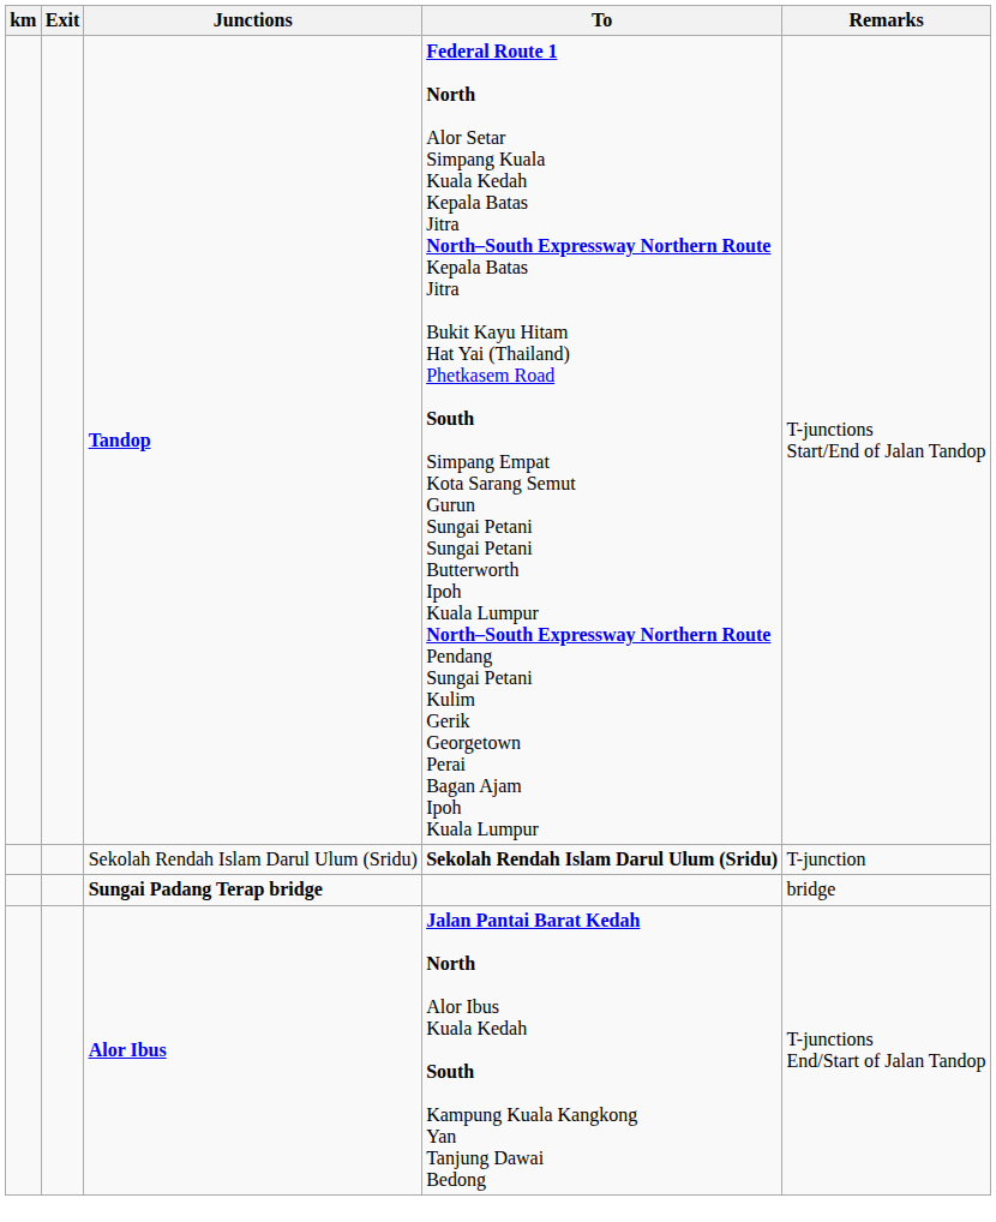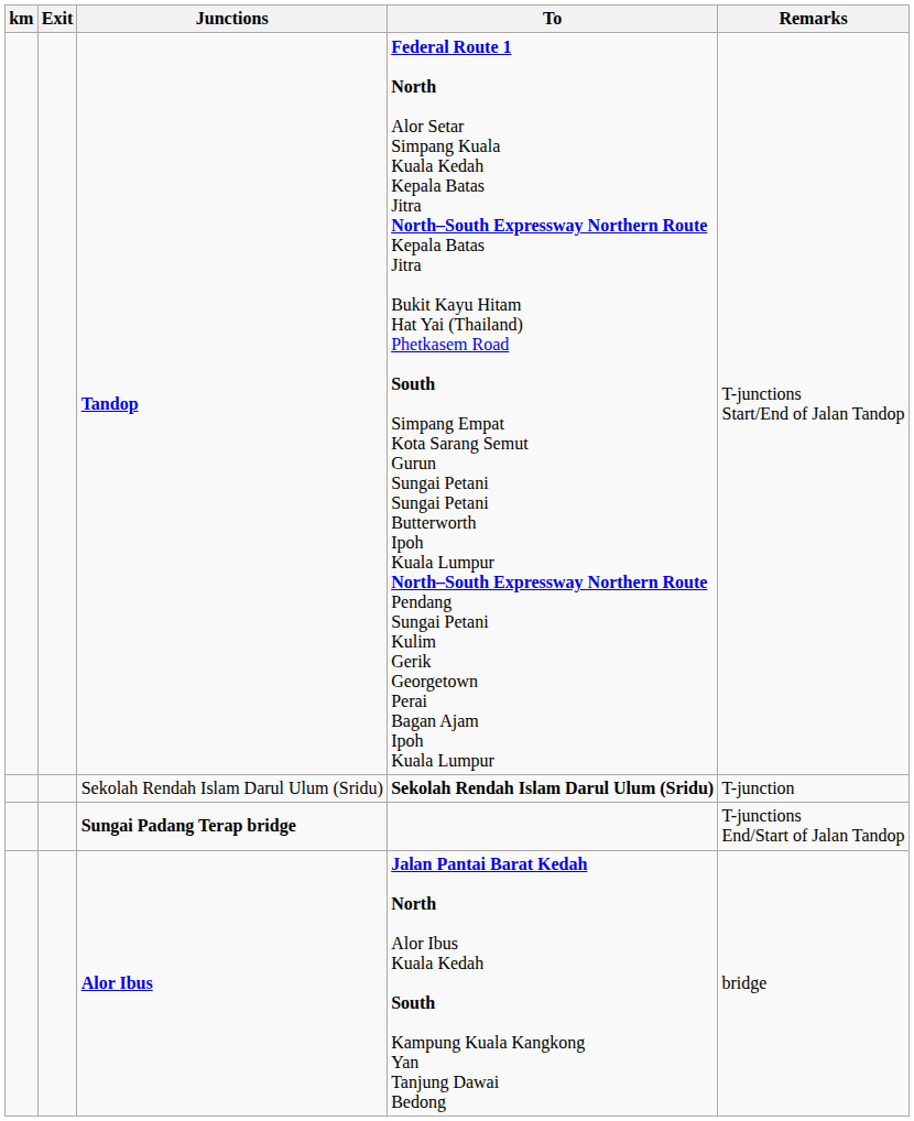 <table class="wikitable">
 <tr>
 <th>km</th>
 <th>Exit</th>
 <th>Junctions</th>
 <th>To</th>
 <th>Remarks</th>
 </tr>
 <tr>
 <td></td>
 <td></td>
 <td><strong><a href='#'>Tandop</a></strong></td>
 <td><strong><a href='#'>Federal Route 1</a></strong><br><br><strong>North</strong><br><br>Alor Setar<br>Simpang Kuala<br> Kuala Kedah<br>Kepala Batas<br>Jitra<br> <strong><a href='#'>North–South Expressway Northern Route</a></strong> <br> Kepala Batas<br> Jitra<br> <br>  Bukit Kayu Hitam<br> Hat Yai (Thailand)<br><a href='#'>Phetkasem Road</a> <br><br><strong>South</strong><br><br>Simpang Empat<br>Kota Sarang Semut<br>Gurun<br>Sungai Petani<br>Sungai Petani<br>Butterworth<br>Ipoh<br>Kuala Lumpur<br> <strong><a href='#'>North–South Expressway Northern Route</a></strong><br>  Pendang<br> Sungai Petani <br>  Kulim<br>  Gerik<br>Georgetown<br>Perai<br>Bagan Ajam<br> Ipoh<br> Kuala Lumpur</td>
 <td>T-junctions<br>Start/End of Jalan Tandop</td>
 </tr>
 <tr>
 <td></td>
 <td></td>
 <td>Sekolah Rendah Islam Darul Ulum (Sridu)</td>
 <td><strong>Sekolah Rendah Islam Darul Ulum (Sridu)</strong> </td>
 <td>T-junction</td>
 </tr>
 <tr>
 <td></td>
 <td></td>
 <td><strong>Sungai Padang Terap bridge</strong></td>
 <td></td>
-<td>bridge</td>
+<td>T-junctions<br>End/Start of Jalan Tandop</td>
 </tr>
 <tr>
 <td></td>
 <td></td>
 <td><strong><a href='#'>Alor Ibus</a></strong></td>
 <td> <strong><a href='#'>Jalan Pantai Barat Kedah</a></strong><br><br><strong>North</strong><br><br> Alor Ibus<br>Kuala Kedah<br><br><strong>South</strong><br><br>Kampung Kuala Kangkong<br>Yan<br>Tanjung Dawai<br>Bedong</td>
-<td>T-junctions<br>End/Start of Jalan Tandop</td>
+<td>bridge</td>
 </tr>
 </table>
